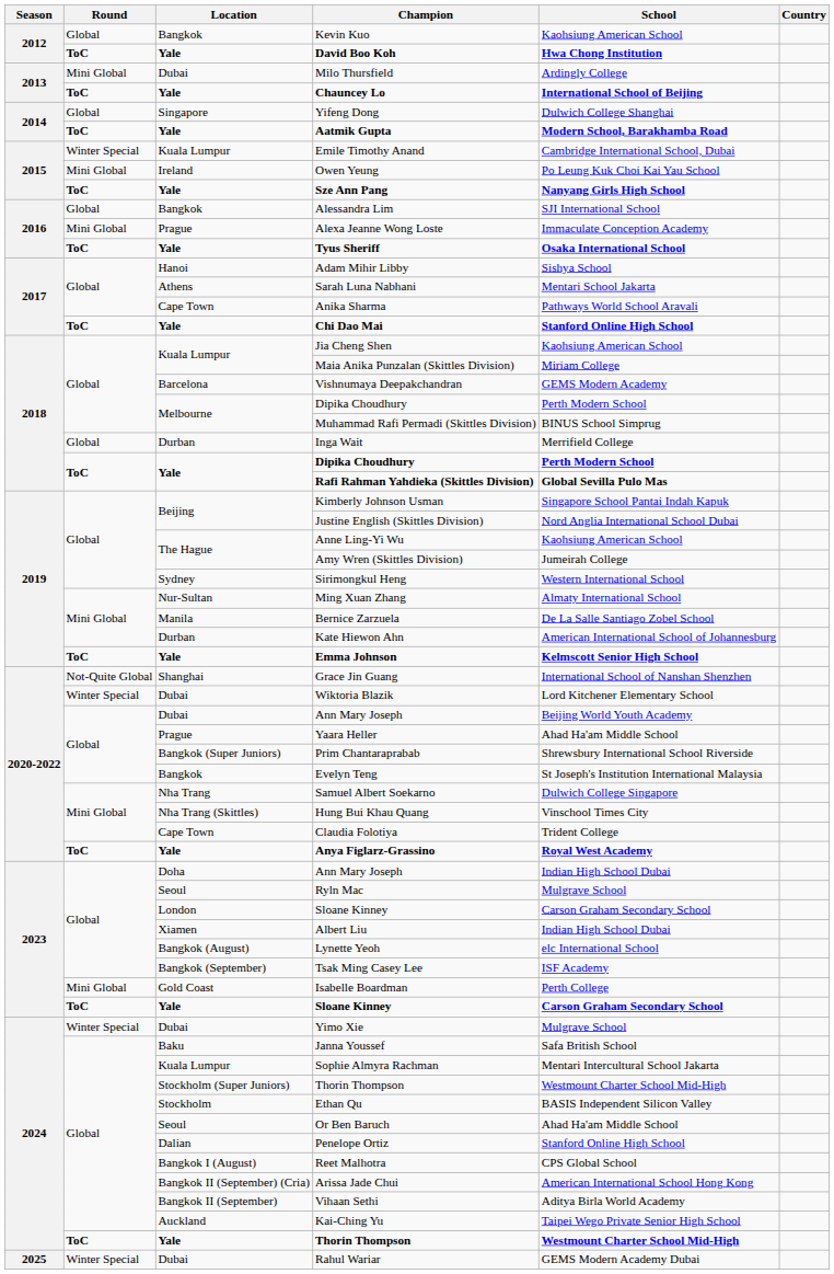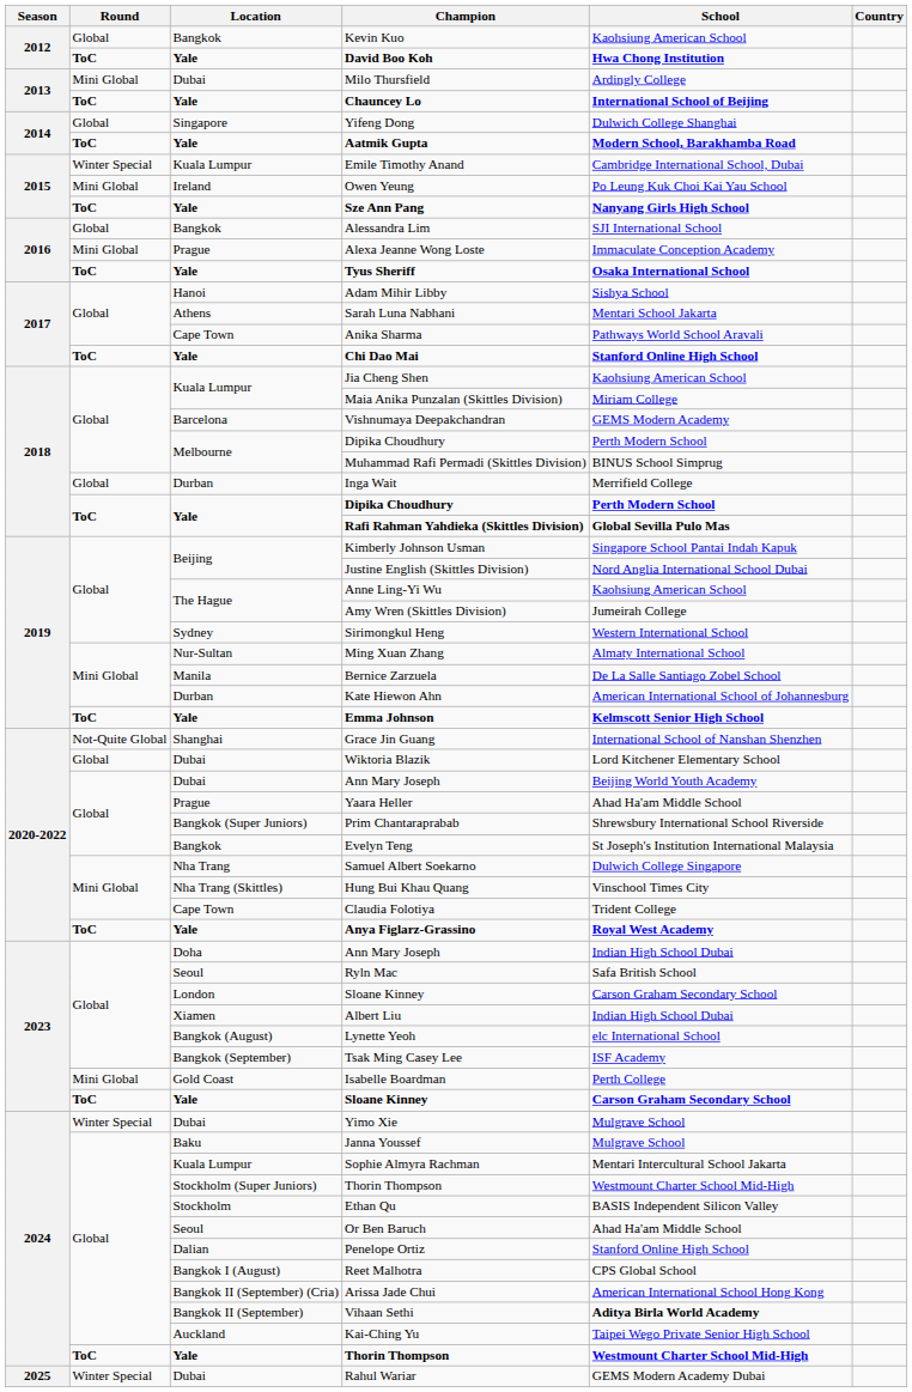 <table class="wikitable mw-collapsible">
 <tr>
 <th>Season</th>
 <th><strong>Round</strong></th>
 <th><strong>Location</strong></th>
 <th>Champion</th>
 <th><strong>School</strong></th>
 <th><strong>Country</strong></th>
 </tr>
 <tr>
 <th rowspan="2">2012</th>
 <td>Global</td>
 <td>Bangkok</td>
 <td>Kevin Kuo</td>
 <td><a href='#'>Kaohsiung American School</a></td>
 <td></td>
 </tr>
 <tr>
 <td><strong>ToC</strong></td>
 <td><strong>Yale</strong></td>
 <td><strong>David Boo Koh</strong></td>
 <td><strong><a href='#'>Hwa Chong Institution</a></strong></td>
 <td><strong></strong></td>
 </tr>
 <tr>
 <th rowspan="2">2013</th>
 <td>Mini Global</td>
 <td>Dubai</td>
 <td>Milo Thursfield</td>
 <td><a href='#'>Ardingly College</a></td>
 <td></td>
 </tr>
 <tr>
 <td><strong>ToC</strong></td>
 <td><strong>Yale</strong></td>
 <td><strong>Chauncey Lo</strong></td>
 <td><strong><a href='#'>International School of Beijing</a></strong></td>
 <td><strong></strong></td>
 </tr>
 <tr>
 <th rowspan="2">2014</th>
 <td>Global</td>
 <td>Singapore</td>
 <td>Yifeng Dong</td>
 <td><a href='#'>Dulwich College Shanghai</a></td>
 <td></td>
 </tr>
 <tr>
 <td><strong>ToC</strong></td>
 <td><strong>Yale</strong></td>
 <td><strong>Aatmik Gupta</strong></td>
 <td><a href='#'><strong>Modern School, Barakhamba Road</strong></a></td>
 <td><strong></strong></td>
 </tr>
 <tr>
 <th rowspan="3">2015</th>
 <td>Winter Special</td>
 <td>Kuala Lumpur</td>
 <td>Emile Timothy Anand</td>
 <td><a href='#'>Cambridge International School, Dubai</a></td>
 <td></td>
 </tr>
 <tr>
 <td>Mini Global</td>
 <td>Ireland</td>
 <td>Owen Yeung</td>
 <td><a href='#'>Po Leung Kuk Choi Kai Yau School</a></td>
 <td></td>
 </tr>
 <tr>
 <td><strong>ToC</strong></td>
 <td><strong>Yale</strong></td>
 <td><strong>Sze Ann Pang</strong></td>
 <td><strong><a href='#'>Nanyang Girls High School</a></strong></td>
 <td><strong></strong></td>
 </tr>
 <tr>
 <th rowspan="3">2016</th>
 <td>Global</td>
 <td>Bangkok</td>
 <td>Alessandra Lim</td>
 <td><a href='#'>SJI International School</a></td>
 <td></td>
 </tr>
 <tr>
 <td>Mini Global</td>
 <td>Prague</td>
 <td>Alexa Jeanne Wong Loste</td>
 <td><a href='#'>Immaculate Conception Academy</a></td>
 <td></td>
 </tr>
 <tr>
 <td><strong>ToC</strong></td>
 <td><strong>Yale</strong></td>
 <td><strong>Tyus Sheriff</strong></td>
 <td><strong><a href='#'>Osaka International School</a></strong></td>
 <td><strong></strong></td>
 </tr>
 <tr>
 <th rowspan="4">2017</th>
 <td rowspan="3">Global</td>
 <td rowspan="1">Hanoi</td>
 <td>Adam Mihir Libby</td>
 <td><a href='#'>Sishya School</a></td>
 <td></td>
 </tr>
 <tr>
 <td>Athens</td>
 <td>Sarah Luna Nabhani</td>
 <td><a href='#'>Mentari School Jakarta</a></td>
 <td></td>
 </tr>
 <tr>
 <td>Cape Town</td>
 <td>Anika Sharma</td>
 <td><a href='#'>Pathways World School Aravali</a></td>
 <td></td>
 </tr>
 <tr>
 <td><strong>ToC</strong></td>
 <td><strong>Yale</strong></td>
 <td><strong>Chi Dao Mai</strong></td>
 <td><a href='#'><strong>Stanford Online High School</strong></a></td>
 <td><strong></strong></td>
 </tr>
 <tr>
 <th rowspan="8">2018</th>
 <td rowspan="5">Global</td>
 <td rowspan="2">Kuala Lumpur</td>
 <td>Jia Cheng Shen</td>
 <td><a href='#'>Kaohsiung American School</a></td>
 <td></td>
 </tr>
 <tr>
 <td>Maia Anika Punzalan (Skittles Division)</td>
 <td><a href='#'>Miriam College</a></td>
 <td></td>
 </tr>
 <tr>
 <td>Barcelona</td>
 <td>Vishnumaya Deepakchandran</td>
 <td><a href='#'>GEMS Modern Academy</a></td>
 <td></td>
 </tr>
 <tr>
 <td rowspan="2">Melbourne</td>
 <td>Dipika Choudhury</td>
 <td><a href='#'>Perth Modern School</a></td>
 <td></td>
 </tr>
 <tr>
 <td>Muhammad Rafi Permadi (Skittles Division)</td>
 <td>BINUS School Simprug</td>
 <td></td>
 </tr>
 <tr>
 <td>Global</td>
 <td>Durban</td>
 <td>Inga Wait</td>
 <td>Merrifield College</td>
 <td></td>
 </tr>
 <tr>
 <td rowspan="2"><strong>ToC</strong></td>
 <td rowspan="2"><strong>Yale</strong></td>
 <td><strong>Dipika Choudhury</strong></td>
 <td><strong><a href='#'>Perth Modern School</a></strong></td>
 <td><strong></strong></td>
 </tr>
 <tr>
 <td><strong>Rafi Rahman Yahdieka (Skittles Division)</strong></td>
 <td><strong>Global Sevilla Pulo Mas</strong></td>
 <td><strong></strong></td>
 </tr>
 <tr>
 <th rowspan="9">2019</th>
 <td rowspan="5">Global</td>
 <td rowspan="2">Beijing</td>
 <td>Kimberly Johnson Usman</td>
 <td><a href='#'>Singapore School Pantai Indah Kapuk</a></td>
 <td></td>
 </tr>
 <tr>
 <td>Justine English (Skittles Division)</td>
 <td><a href='#'>Nord Anglia International School Dubai</a></td>
 <td></td>
 </tr>
 <tr>
 <td rowspan="2">The Hague</td>
 <td>Anne Ling-Yi Wu</td>
 <td><a href='#'>Kaohsiung American School</a></td>
 <td></td>
 </tr>
 <tr>
 <td>Amy Wren (Skittles Division)</td>
 <td>Jumeirah College</td>
 <td></td>
 </tr>
 <tr>
 <td>Sydney</td>
 <td>Sirimongkul Heng</td>
 <td><a href='#'>Western International School</a></td>
 <td></td>
 </tr>
 <tr>
 <td rowspan="3">Mini Global</td>
 <td>Nur-Sultan</td>
 <td>Ming Xuan Zhang</td>
 <td><a href='#'>Almaty International School</a></td>
 <td></td>
 </tr>
 <tr>
 <td>Manila</td>
 <td>Bernice Zarzuela</td>
 <td><a href='#'>De La Salle Santiago Zobel School</a></td>
 <td></td>
 </tr>
 <tr>
 <td>Durban</td>
 <td>Kate Hiewon Ahn</td>
 <td><a href='#'>American International School of Johannesburg</a></td>
 <td></td>
 </tr>
 <tr>
 <td><strong>ToC</strong></td>
 <td><strong>Yale</strong></td>
 <td><strong>Emma Johnson</strong></td>
 <td><strong><a href='#'>Kelmscott Senior High School</a></strong></td>
 <td><strong></strong></td>
 </tr>
 <tr>
 <th rowspan="10">2020-2022</th>
 <td rowspan="1">Not-Quite Global</td>
 <td>Shanghai</td>
 <td>Grace Jin Guang</td>
 <td><a href='#'>International School of Nanshan Shenzhen</a></td>
 <td></td>
 </tr>
 <tr>
-<td>Winter Special</td>
+<td>Global</td>
 <td>Dubai</td>
 <td>Wiktoria Blazik</td>
 <td>Lord Kitchener Elementary School</td>
 <td></td>
 </tr>
 <tr>
 <td rowspan="4">Global</td>
 <td>Dubai</td>
 <td>Ann Mary Joseph</td>
 <td><a href='#'>Beijing World Youth Academy</a></td>
 <td></td>
 </tr>
 <tr>
 <td>Prague</td>
 <td>Yaara Heller</td>
 <td>Ahad Ha'am Middle School</td>
 <td></td>
 </tr>
 <tr>
 <td>Bangkok (Super Juniors)</td>
 <td>Prim Chantaraprabab</td>
 <td>Shrewsbury International School Riverside</td>
 <td></td>
 </tr>
 <tr>
 <td>Bangkok</td>
 <td>Evelyn Teng</td>
 <td>St Joseph's Institution International Malaysia</td>
 <td></td>
 </tr>
 <tr>
 <td rowspan="3">Mini Global</td>
 <td>Nha Trang</td>
 <td>Samuel Albert Soekarno</td>
 <td><a href='#'>Dulwich College Singapore</a></td>
 <td></td>
 </tr>
 <tr>
 <td>Nha Trang (Skittles)</td>
 <td>Hung Bui Khau Quang</td>
 <td>Vinschool Times City</td>
 <td></td>
 </tr>
 <tr>
 <td>Cape Town</td>
 <td>Claudia Folotiya</td>
 <td>Trident College</td>
 <td></td>
 </tr>
 <tr>
 <td><strong>ToC</strong></td>
 <td><strong>Yale</strong></td>
 <td><strong>Anya Figlarz-Grassino</strong></td>
 <td><strong><a href='#'>Royal West Academy</a></strong></td>
 <td><strong></strong></td>
 </tr>
 <tr>
 <th rowspan="8">2023</th>
 <td rowspan="6">Global</td>
 <td>Doha</td>
 <td>Ann Mary Joseph</td>
 <td><a href='#'>Indian High School Dubai</a></td>
 <td></td>
 </tr>
 <tr>
 <td>Seoul</td>
 <td>Ryln Mac</td>
-<td><a href='#'>Mulgrave School</a></td>
+<td>Safa British School</td>
 <td></td>
 </tr>
 <tr>
 <td>London</td>
 <td>Sloane Kinney</td>
 <td><a href='#'>Carson Graham Secondary School</a></td>
 <td></td>
 </tr>
 <tr>
 <td>Xiamen</td>
 <td>Albert Liu</td>
 <td><a href='#'>Indian High School Dubai</a></td>
 <td></td>
 </tr>
 <tr>
 <td>Bangkok (August)</td>
 <td>Lynette Yeoh</td>
 <td><a href='#'>elc International School</a></td>
 <td></td>
 </tr>
 <tr>
 <td>Bangkok (September)</td>
 <td>Tsak Ming Casey Lee</td>
 <td><a href='#'>ISF Academy</a></td>
 <td></td>
 </tr>
 <tr>
 <td>Mini Global</td>
 <td>Gold Coast</td>
 <td>Isabelle Boardman</td>
 <td><a href='#'>Perth College</a></td>
 <td></td>
 </tr>
 <tr>
 <td><strong>ToC</strong></td>
 <td><strong>Yale</strong></td>
 <td><strong>Sloane Kinney</strong></td>
 <td><strong><a href='#'>Carson Graham Secondary School</a></strong></td>
 <td><strong></strong></td>
 </tr>
 <tr>
 <th rowspan="12">2024</th>
 <td>Winter Special</td>
 <td>Dubai</td>
 <td>Yimo Xie</td>
 <td><a href='#'>Mulgrave School</a></td>
 <td></td>
 </tr>
 <tr>
 <td rowspan="10">Global</td>
 <td>Baku</td>
 <td>Janna Youssef</td>
-<td>Safa British School</td>
+<td><a href='#'>Mulgrave School</a></td>
 <td></td>
 </tr>
 <tr>
 <td>Kuala Lumpur</td>
 <td>Sophie Almyra Rachman</td>
 <td>Mentari Intercultural School Jakarta</td>
 <td></td>
 </tr>
 <tr>
 <td>Stockholm (Super Juniors)</td>
 <td>Thorin Thompson</td>
 <td><a href='#'>Westmount Charter School Mid-High</a></td>
 <td></td>
 </tr>
 <tr>
 <td>Stockholm</td>
 <td>Ethan Qu</td>
 <td>BASIS Independent Silicon Valley</td>
 <td></td>
 </tr>
 <tr>
 <td>Seoul</td>
 <td>Or Ben Baruch</td>
 <td>Ahad Ha'am Middle School</td>
 <td></td>
 </tr>
 <tr>
 <td>Dalian</td>
 <td>Penelope Ortiz</td>
 <td><a href='#'>Stanford Online High School</a></td>
 <td></td>
 </tr>
 <tr>
 <td>Bangkok I (August)</td>
 <td>Reet Malhotra</td>
 <td>CPS Global School</td>
 <td></td>
 </tr>
 <tr>
 <td>Bangkok II (September) (Cria)</td>
 <td>Arissa Jade Chui</td>
 <td><a href='#'>American International School Hong Kong</a></td>
 <td></td>
 </tr>
 <tr>
 <td>Bangkok II (September)</td>
 <td>Vihaan Sethi</td>
-<td>Aditya Birla World Academy</td>
+<td><strong>Aditya Birla World Academy</strong></td>
 <td></td>
 </tr>
 <tr>
 <td>Auckland</td>
 <td>Kai-Ching Yu</td>
 <td><a href='#'>Taipei Wego Private Senior High School</a></td>
 <td></td>
 </tr>
 <tr>
 <td><strong>ToC</strong></td>
 <td><strong>Yale</strong></td>
 <td><strong>Thorin Thompson</strong></td>
 <td><strong><a href='#'>Westmount Charter School Mid-High</a></strong></td>
 <td><strong></strong></td>
 </tr>
 <tr>
 <th>2025</th>
 <td>Winter Special</td>
 <td>Dubai</td>
 <td>Rahul Wariar</td>
 <td>GEMS Modern Academy Dubai</td>
 <td></td>
 </tr>
 </table>
